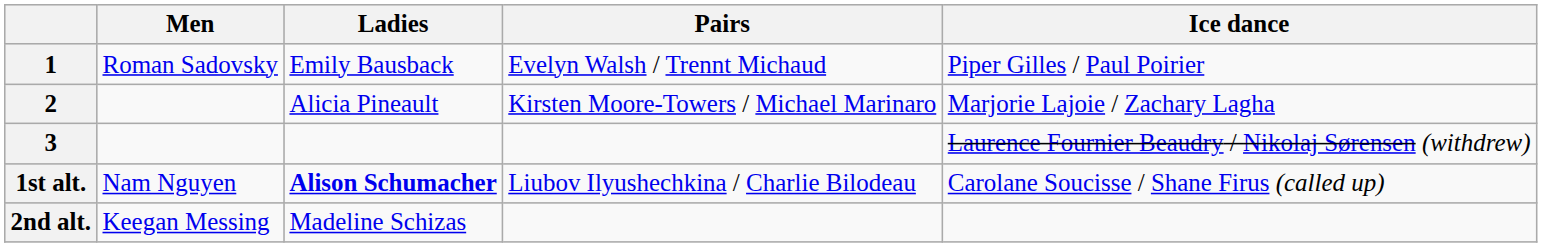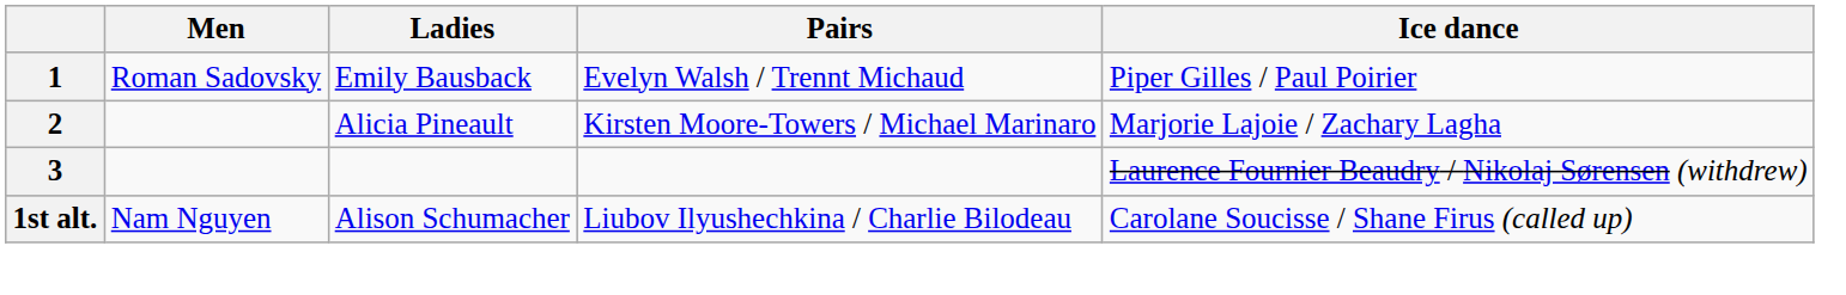 <table class="wikitable">
 <tr>
 <th></th>
 <th>Men</th>
 <th>Ladies</th>
 <th>Pairs</th>
 <th>Ice dance</th>
 </tr>
 <tr>
 <th>1</th>
 <td><a href='#'>Roman Sadovsky</a></td>
 <td><a href='#'>Emily Bausback</a></td>
 <td><a href='#'>Evelyn Walsh</a> / <a href='#'>Trennt Michaud</a></td>
 <td><a href='#'>Piper Gilles</a> / <a href='#'>Paul Poirier</a></td>
 </tr>
 <tr>
 <th>2</th>
 <td></td>
 <td><a href='#'>Alicia Pineault</a></td>
 <td><a href='#'>Kirsten Moore-Towers</a> / <a href='#'>Michael Marinaro</a></td>
 <td><a href='#'>Marjorie Lajoie</a> / <a href='#'>Zachary Lagha</a></td>
 </tr>
 <tr>
 <th>3</th>
 <td></td>
 <td></td>
 <td></td>
 <td><s><a href='#'>Laurence Fournier Beaudry</a> / <a href='#'>Nikolaj Sørensen</a></s> <em>(withdrew)</em></td>
 </tr>
 <tr>
 <th>1st alt.</th>
 <td><a href='#'>Nam Nguyen</a></td>
-<td><strong><a href='#'>Alison Schumacher</a></strong></td>
+<td><a href='#'>Alison Schumacher</a></td>
 <td><a href='#'>Liubov Ilyushechkina</a> / <a href='#'>Charlie Bilodeau</a></td>
 <td><a href='#'>Carolane Soucisse</a> / <a href='#'>Shane Firus</a> <em>(called up)</em></td>
 </tr>
-<tr>
-<th>2nd alt.</th>
-<td><a href='#'>Keegan Messing</a></td>
-<td><a href='#'>Madeline Schizas</a></td>
-<td></td>
-<td></td>
-</tr>
 </table>
